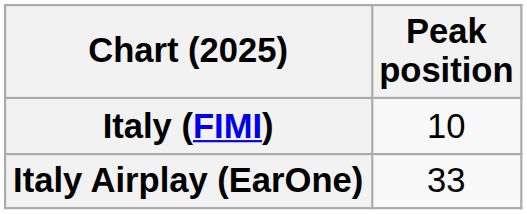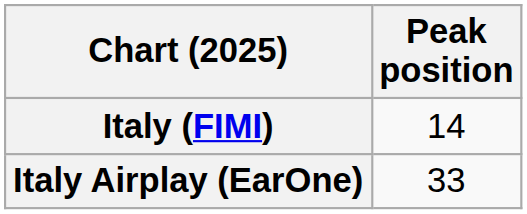 <table class="wikitable sortable plainrowheaders" style="text-align:center">
 <tr>
 <th scope="col">Chart (2025)</th>
 <th scope="col">Peak<br>position</th>
 </tr>
 <tr>
 <th scope="row">Italy (<a href='#'>FIMI</a>)</th>
-<td>10</td>
+<td>14</td>
 </tr>
 <tr>
 <th scope="row">Italy Airplay (EarOne)</th>
 <td>33</td>
 </tr>
 </table>
